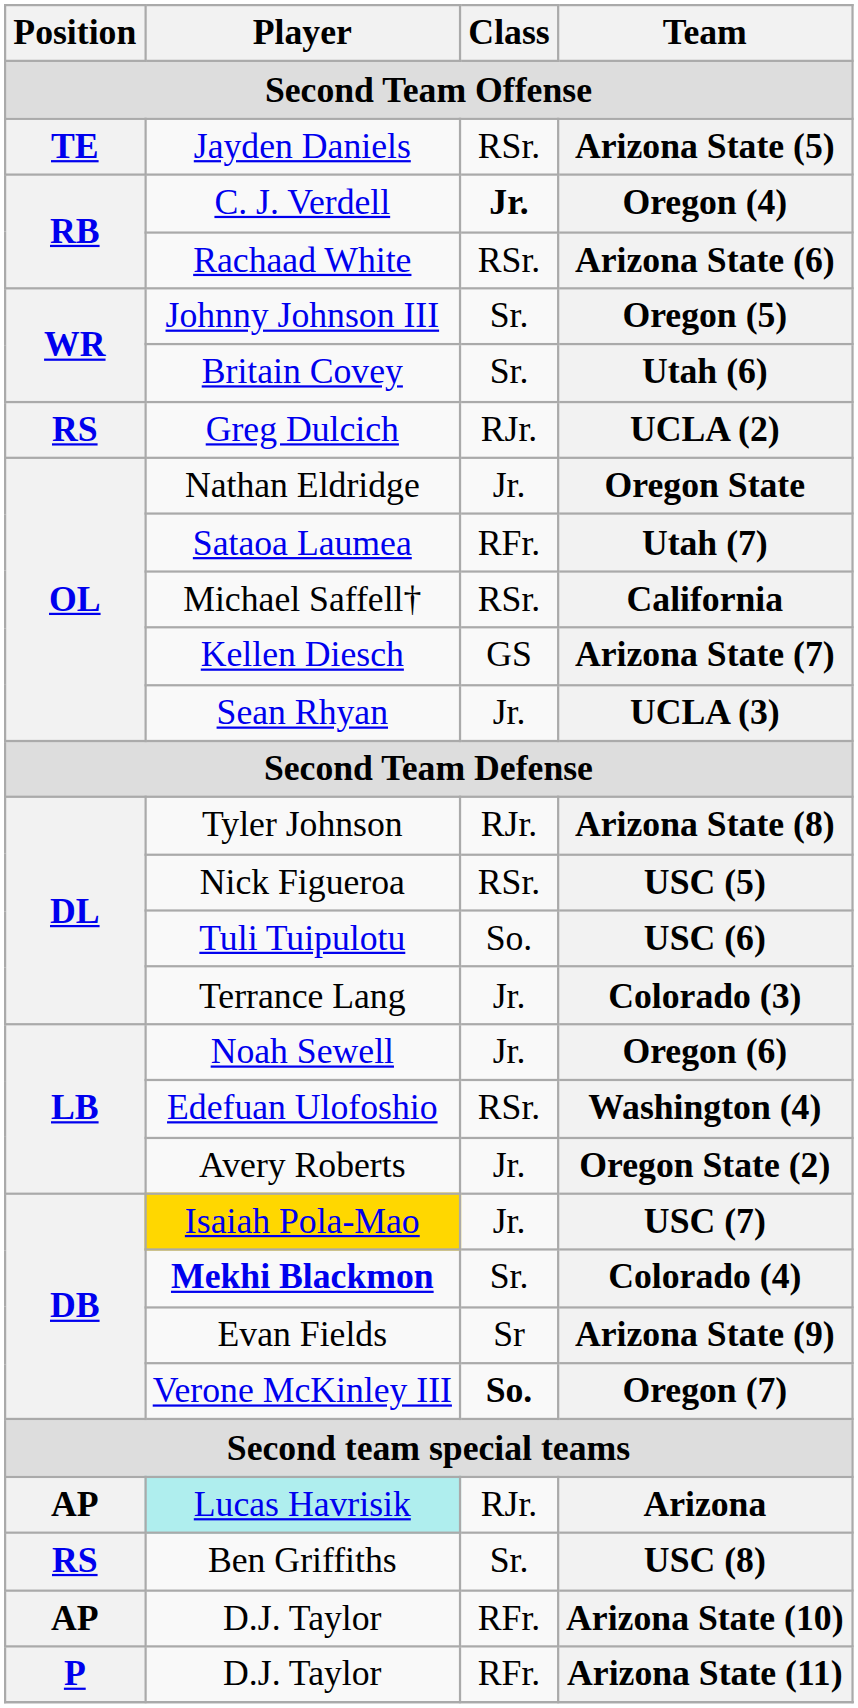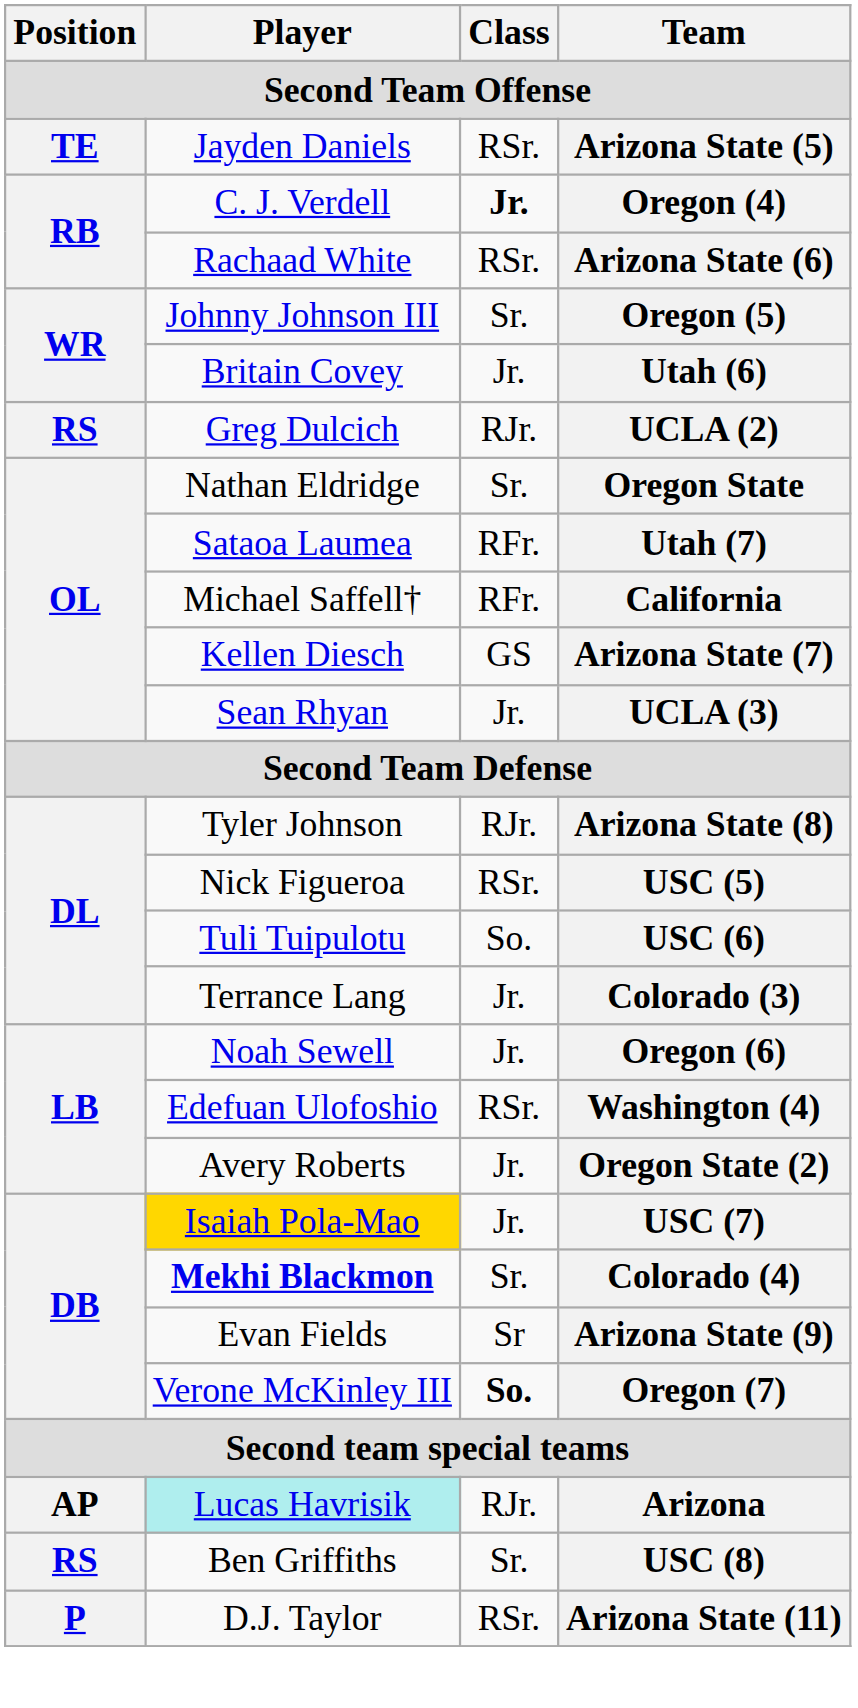 <table class="wikitable">
 <tr>
 <th>Position</th>
 <th>Player</th>
 <th>Class</th>
 <th>Team</th>
 </tr>
 <tr>
 <td colspan="4" style="text-align:center; background:#ddd;"><strong>Second Team Offense</strong></td>
 </tr>
 <tr style="text-align:center;">
 <th rowspan="1"><a href='#'>TE</a></th>
 <td><a href='#'>Jayden Daniels</a></td>
 <td>RSr.</td>
 <th style=>Arizona State (5)</th>
 </tr>
 <tr style="text-align:center;">
 <th rowspan="2"><a href='#'>RB</a></th>
 <td><a href='#'>C. J. Verdell</a></td>
 <td><strong>Jr.</strong></td>
 <th style=>Oregon (4)</th>
 </tr>
 <tr style="text-align:center;">
 <td><a href='#'>Rachaad White</a></td>
 <td>RSr.</td>
 <th style=>Arizona State (6)</th>
 </tr>
 <tr style="text-align:center;">
 <th rowspan="2"><a href='#'>WR</a></th>
 <td><a href='#'>Johnny Johnson III</a></td>
 <td>Sr.</td>
 <th style=>Oregon (5)</th>
 </tr>
 <tr style="text-align:center;">
 <td><a href='#'>Britain Covey</a></td>
-<td>Sr.</td>
+<td>Jr.</td>
 <th style=>Utah (6)</th>
 </tr>
 <tr style="text-align:center;">
 <th rowspan="1"><a href='#'>RS</a></th>
 <td><a href='#'>Greg Dulcich</a></td>
 <td>RJr.</td>
 <th style=>UCLA (2)</th>
 </tr>
 <tr style="text-align:center;">
 <th rowspan="5"><a href='#'>OL</a></th>
 <td>Nathan Eldridge</td>
-<td>Jr.</td>
+<td>Sr.</td>
 <th style=>Oregon State</th>
 </tr>
 <tr style="text-align:center;">
 <td><a href='#'>Sataoa Laumea</a></td>
 <td>RFr.</td>
 <th style=>Utah (7)</th>
 </tr>
 <tr style="text-align:center;">
 <td>Michael Saffell†</td>
-<td>RSr.</td>
+<td>RFr.</td>
 <th style=>California</th>
 </tr>
 <tr style="text-align:center;">
 <td><a href='#'>Kellen Diesch</a></td>
 <td>GS</td>
 <th style=>Arizona State (7)</th>
 </tr>
 <tr style="text-align:center;">
 <td><a href='#'>Sean Rhyan</a></td>
 <td>Jr.</td>
 <th style=>UCLA (3)</th>
 </tr>
 <tr style="text-align:center;">
 <td colspan="4" style="text-align:center; background:#ddd;"><strong>Second Team Defense</strong></td>
 </tr>
 <tr style="text-align:center;">
 <th rowspan="4"><a href='#'>DL</a></th>
 <td>Tyler Johnson</td>
 <td>RJr.</td>
 <th style=>Arizona State (8)</th>
 </tr>
 <tr style="text-align:center;">
 <td>Nick Figueroa</td>
 <td>RSr.</td>
 <th style=>USC (5)</th>
 </tr>
 <tr style="text-align:center;">
 <td><a href='#'>Tuli Tuipulotu</a></td>
 <td>So.</td>
 <th style=>USC (6)</th>
 </tr>
 <tr style="text-align:center;">
 <td>Terrance Lang</td>
 <td>Jr.</td>
 <th style=>Colorado (3)</th>
 </tr>
 <tr style="text-align:center;">
 <th rowspan="3"><a href='#'>LB</a></th>
 <td><a href='#'>Noah Sewell</a></td>
 <td>Jr.</td>
 <th style=>Oregon (6)</th>
 </tr>
 <tr style="text-align:center;">
 <td><a href='#'>Edefuan Ulofoshio</a></td>
 <td>RSr.</td>
 <th style=>Washington (4)</th>
 </tr>
 <tr style="text-align:center;">
 <td>Avery Roberts</td>
 <td>Jr.</td>
 <th style=>Oregon State (2)</th>
 </tr>
 <tr style="text-align:center;">
 <th rowspan="4"><a href='#'>DB</a></th>
 <td style="background: gold;"><a href='#'>Isaiah Pola-Mao</a></td>
 <td>Jr.</td>
 <th style=>USC (7)</th>
 </tr>
 <tr style="text-align:center;">
 <td><strong><a href='#'>Mekhi Blackmon</a></strong></td>
 <td>Sr.</td>
 <th style=>Colorado (4)</th>
 </tr>
 <tr style="text-align:center;">
 <td>Evan Fields</td>
 <td>Sr</td>
 <th style=>Arizona State (9)</th>
 </tr>
 <tr style="text-align:center;">
 <td><a href='#'>Verone McKinley III</a></td>
 <td><strong>So.</strong></td>
 <th style=>Oregon (7)</th>
 </tr>
 <tr style="text-align:center;">
 <td colspan="4" style="text-align:center; background:#ddd;"><strong>Second team special teams</strong></td>
 </tr>
 <tr style="text-align:center;">
 <th rowspan="1">AP</th>
 <td style="background: paleturquoise;"><a href='#'>Lucas Havrisik</a></td>
 <td>RJr.</td>
 <th style=>Arizona</th>
 </tr>
 <tr style="text-align:center;">
 <th rowspan="1"><a href='#'>RS</a></th>
 <td>Ben Griffiths</td>
 <td>Sr.</td>
 <th style=>USC (8)</th>
 </tr>
 <tr style="text-align:center;">
-<th rowspan="1">AP</th>
-<td>D.J. Taylor</td>
-<td>RFr.</td>
-<th style=>Arizona State (10)</th>
-</tr>
-<tr style="text-align:center;">
 <th rowspan="1"><a href='#'>P</a></th>
 <td>D.J. Taylor</td>
-<td>RFr.</td>
+<td>RSr.</td>
 <th style=>Arizona State (11)</th>
 </tr>
 <tr>
 </tr>
 </table>
